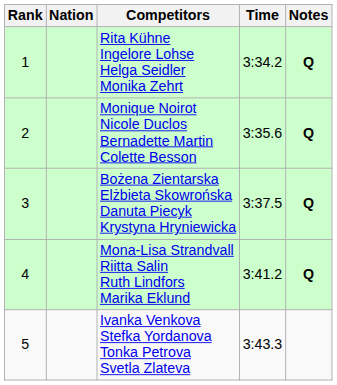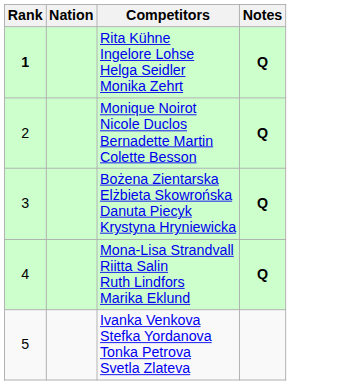 <table class="wikitable sortable" style="text-align:center">
 <tr>
 <th>Rank</th>
 <th>Nation</th>
 <th>Competitors</th>
-<th>Time</th>
 <th>Notes</th>
 </tr>
 <tr bgcolor=ccffcc>
-<td>1</td>
+<td><strong>1</strong></td>
 <td align=left></td>
 <td align=left><a href='#'>Rita Kühne</a><br><a href='#'>Ingelore Lohse</a><br><a href='#'>Helga Seidler</a><br><a href='#'>Monika Zehrt</a></td>
-<td>3:34.2</td>
 <td><strong>Q</strong></td>
 </tr>
 <tr bgcolor=ccffcc>
 <td>2</td>
 <td align=left></td>
 <td align=left><a href='#'>Monique Noirot</a><br><a href='#'>Nicole Duclos</a><br><a href='#'>Bernadette Martin</a><br><a href='#'>Colette Besson</a></td>
-<td>3:35.6</td>
 <td><strong>Q</strong></td>
 </tr>
 <tr bgcolor=ccffcc>
 <td>3</td>
 <td align=left></td>
 <td align=left><a href='#'>Bożena Zientarska</a><br><a href='#'>Elżbieta Skowrońska</a><br><a href='#'>Danuta Piecyk</a><br><a href='#'>Krystyna Hryniewicka</a></td>
-<td>3:37.5</td>
 <td><strong>Q</strong></td>
 </tr>
 <tr bgcolor=ccffcc>
 <td>4</td>
 <td align=left></td>
 <td align=left><a href='#'>Mona-Lisa Strandvall</a><br><a href='#'>Riitta Salin</a><br><a href='#'>Ruth Lindfors</a><br><a href='#'>Marika Eklund</a></td>
-<td>3:41.2</td>
 <td><strong>Q</strong></td>
 </tr>
 <tr>
 <td>5</td>
 <td align=left></td>
 <td align=left><a href='#'>Ivanka Venkova</a><br><a href='#'>Stefka Yordanova</a><br><a href='#'>Tonka Petrova</a><br><a href='#'>Svetla Zlateva</a></td>
-<td>3:43.3</td>
 <td></td>
 </tr>
 </table>
